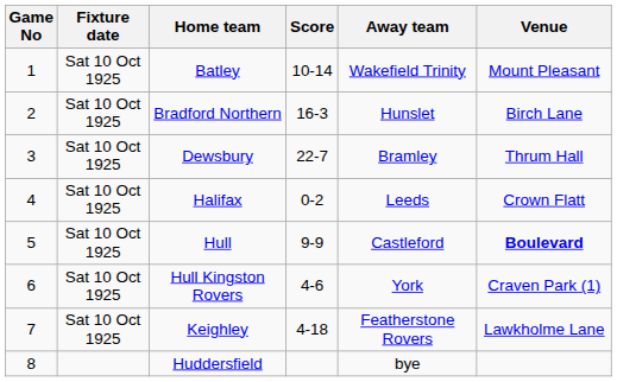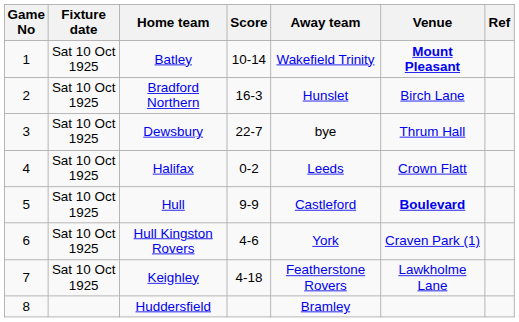 <table class="wikitable" style="text-align:center;">
 <tr>
 <th width=20 abbr="No">Game No</th>
 <th width=100 abbr="Date">Fixture date</th>
 <th width=150 abbr="Home team">Home team</th>
 <th width=20 abbr="Score">Score</th>
 <th width=150 abbr="Away team">Away team</th>
 <th width=150 abbr="Venue">Venue</th>
+<th width=30 abbr="Ref">Ref</th>
 </tr>
 <tr>
 <td>1</td>
 <td>Sat 10 Oct 1925</td>
 <td><a href='#'>Batley</a></td>
 <td>10-14</td>
 <td><a href='#'>Wakefield Trinity</a></td>
-<td><a href='#'>Mount Pleasant</a></td>
+<td><strong><a href='#'>Mount Pleasant</a></strong></td>
+<td></td>
 </tr>
 <tr>
 <td>2</td>
 <td>Sat 10 Oct 1925</td>
 <td><a href='#'>Bradford Northern</a></td>
 <td>16-3</td>
 <td><a href='#'>Hunslet</a></td>
 <td><a href='#'>Birch Lane</a></td>
+<td></td>
 </tr>
 <tr>
 <td>3</td>
 <td>Sat 10 Oct 1925</td>
 <td><a href='#'>Dewsbury</a></td>
 <td>22-7</td>
-<td><a href='#'>Bramley</a></td>
+<td>bye</td>
 <td><a href='#'>Thrum Hall</a></td>
+<td></td>
 </tr>
 <tr>
 <td>4</td>
 <td>Sat 10 Oct 1925</td>
 <td><a href='#'>Halifax</a></td>
 <td>0-2</td>
 <td><a href='#'>Leeds</a></td>
 <td><a href='#'>Crown Flatt</a></td>
+<td></td>
 </tr>
 <tr>
 <td>5</td>
 <td>Sat 10 Oct 1925</td>
 <td><a href='#'>Hull</a></td>
 <td>9-9</td>
 <td><a href='#'>Castleford</a></td>
 <td><strong><a href='#'>Boulevard</a></strong></td>
+<td></td>
 </tr>
 <tr>
 <td>6</td>
 <td>Sat 10 Oct 1925</td>
 <td><a href='#'>Hull Kingston Rovers</a></td>
 <td>4-6</td>
 <td><a href='#'>York</a></td>
 <td><a href='#'>Craven Park (1)</a></td>
+<td></td>
 </tr>
 <tr>
 <td>7</td>
 <td>Sat 10 Oct 1925</td>
 <td><a href='#'>Keighley</a></td>
 <td>4-18</td>
 <td><a href='#'>Featherstone Rovers</a></td>
 <td><a href='#'>Lawkholme Lane</a></td>
+<td></td>
 </tr>
 <tr>
 <td>8</td>
 <td></td>
 <td><a href='#'>Huddersfield</a></td>
 <td></td>
-<td>bye</td>
+<td><a href='#'>Bramley</a></td>
+<td></td>
 <td></td>
 </tr>
 </table>
